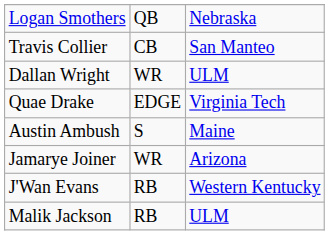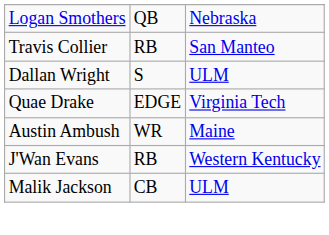 <table class="wikitable">
 <tr>
 </tr>
 <tr>
 <td><a href='#'>Logan Smothers</a></td>
 <td>QB</td>
 <td><a href='#'>Nebraska</a></td>
 </tr>
 <tr>
 <td>Travis Collier</td>
-<td>CB</td>
+<td>RB</td>
 <td><a href='#'>San Manteo</a></td>
 </tr>
 <tr>
 <td>Dallan Wright</td>
-<td>WR</td>
+<td>S</td>
 <td><a href='#'>ULM</a></td>
 </tr>
 <tr>
 <td>Quae Drake</td>
 <td>EDGE</td>
 <td><a href='#'>Virginia Tech</a></td>
 </tr>
 <tr>
 <td>Austin Ambush</td>
-<td>S</td>
+<td>WR</td>
 <td><a href='#'>Maine</a></td>
-</tr>
-<tr>
-<td>Jamarye Joiner</td>
-<td>WR</td>
-<td><a href='#'>Arizona</a></td>
 </tr>
 <tr>
 <td>J'Wan Evans</td>
 <td>RB</td>
 <td><a href='#'>Western Kentucky</a></td>
 </tr>
 <tr>
 <td>Malik Jackson</td>
-<td>RB</td>
+<td>CB</td>
 <td><a href='#'>ULM</a></td>
 </tr>
 </table>
